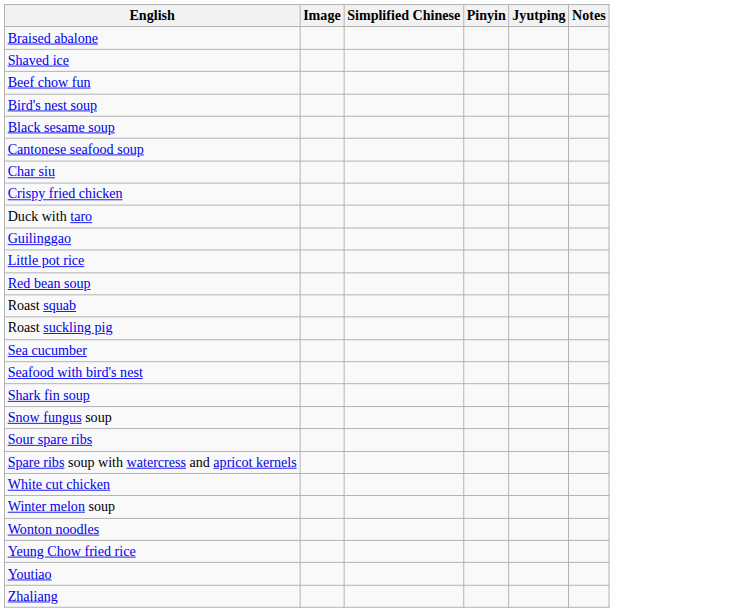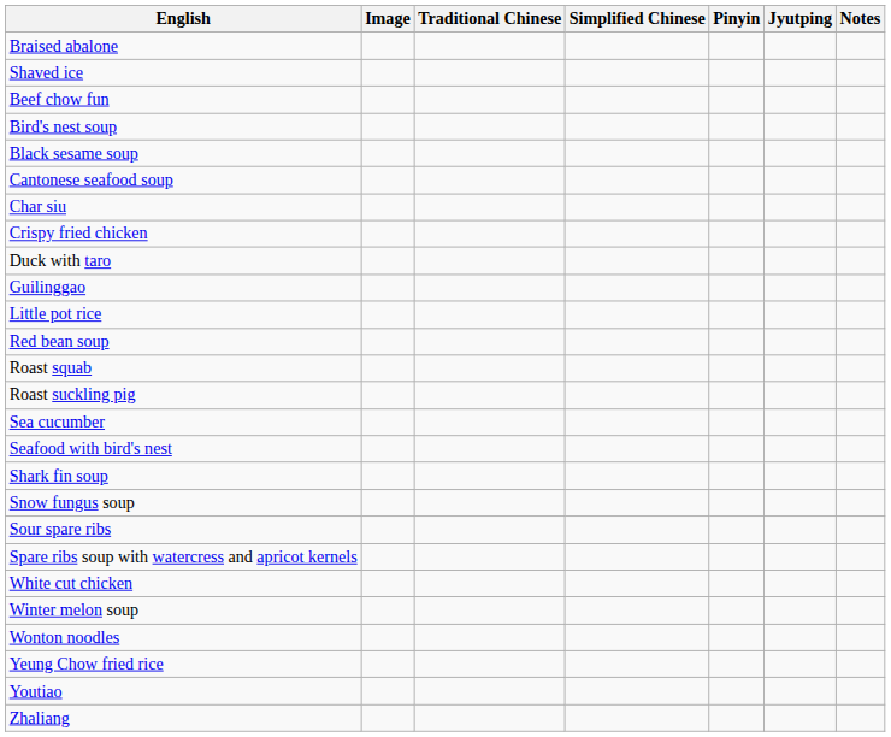 <table class="wikitable">
 <tr>
 <th>English</th>
 <th>Image</th>
+<th>Traditional Chinese</th>
 <th>Simplified Chinese</th>
 <th>Pinyin</th>
 <th>Jyutping</th>
 <th>Notes</th>
 </tr>
 <tr>
 <td><a href='#'>Braised abalone</a></td>
+<td></td>
 <td></td>
 <td></td>
 <td></td>
 <td></td>
 <td></td>
 </tr>
 <tr>
 <td><a href='#'>Shaved ice</a></td>
 <td></td>
 <td></td>
 <td></td>
 <td></td>
 <td></td>
+<td></td>
 </tr>
 <tr>
 <td><a href='#'>Beef chow fun</a></td>
+<td></td>
 <td></td>
 <td></td>
 <td></td>
 <td></td>
 <td></td>
 </tr>
 <tr>
 <td><a href='#'>Bird's nest soup</a></td>
 <td></td>
 <td></td>
 <td></td>
 <td></td>
 <td></td>
+<td></td>
 </tr>
 <tr>
 <td><a href='#'>Black sesame soup</a></td>
+<td></td>
 <td></td>
 <td></td>
 <td></td>
 <td></td>
 <td></td>
 </tr>
 <tr>
 <td><a href='#'>Cantonese seafood soup</a></td>
 <td></td>
 <td></td>
 <td></td>
 <td></td>
 <td></td>
+<td></td>
 </tr>
 <tr>
 <td><a href='#'>Char siu</a></td>
+<td></td>
 <td></td>
 <td></td>
 <td></td>
 <td></td>
 <td></td>
 </tr>
 <tr>
 <td><a href='#'>Crispy fried chicken</a></td>
 <td></td>
 <td></td>
 <td></td>
 <td></td>
 <td></td>
+<td></td>
 </tr>
 <tr>
 <td>Duck with <a href='#'>taro</a></td>
+<td></td>
 <td></td>
 <td></td>
 <td></td>
 <td></td>
 <td></td>
 </tr>
 <tr>
 <td><a href='#'>Guilinggao</a></td>
 <td></td>
 <td></td>
 <td></td>
 <td></td>
 <td></td>
+<td></td>
 </tr>
 <tr>
 <td><a href='#'>Little pot rice</a></td>
+<td></td>
 <td></td>
 <td></td>
 <td></td>
 <td></td>
 <td></td>
 </tr>
 <tr>
 <td><a href='#'>Red bean soup</a></td>
 <td></td>
 <td></td>
 <td></td>
 <td></td>
 <td></td>
+<td></td>
 </tr>
 <tr>
 <td>Roast <a href='#'>squab</a></td>
+<td></td>
 <td></td>
 <td></td>
 <td></td>
 <td></td>
 <td></td>
 </tr>
 <tr>
 <td>Roast <a href='#'>suckling pig</a></td>
 <td></td>
 <td></td>
 <td></td>
 <td></td>
 <td></td>
+<td></td>
 </tr>
 <tr>
 <td><a href='#'>Sea cucumber</a></td>
+<td></td>
 <td></td>
 <td></td>
 <td></td>
 <td></td>
 <td></td>
 </tr>
 <tr>
 <td><a href='#'>Seafood with bird's nest</a></td>
 <td></td>
 <td></td>
 <td></td>
 <td></td>
 <td></td>
+<td></td>
 </tr>
 <tr>
 <td><a href='#'>Shark fin soup</a></td>
+<td></td>
 <td></td>
 <td></td>
 <td></td>
 <td></td>
 <td></td>
 </tr>
 <tr>
 <td><a href='#'>Snow fungus</a> soup</td>
 <td></td>
 <td></td>
 <td></td>
 <td></td>
 <td></td>
+<td></td>
 </tr>
 <tr>
 <td><a href='#'>Sour spare ribs</a></td>
+<td></td>
 <td></td>
 <td></td>
 <td></td>
 <td></td>
 <td></td>
 </tr>
 <tr>
 <td><a href='#'>Spare ribs</a> soup with <a href='#'>watercress</a> and <a href='#'>apricot kernels</a></td>
 <td></td>
 <td></td>
 <td></td>
 <td></td>
 <td></td>
+<td></td>
 </tr>
 <tr>
 <td><a href='#'>White cut chicken</a></td>
+<td></td>
 <td></td>
 <td></td>
 <td></td>
 <td></td>
 <td></td>
 </tr>
 <tr>
 <td><a href='#'>Winter melon</a> soup</td>
 <td></td>
 <td></td>
 <td></td>
 <td></td>
 <td></td>
+<td></td>
 </tr>
 <tr>
 <td><a href='#'>Wonton noodles</a></td>
+<td></td>
 <td></td>
 <td></td>
 <td></td>
 <td></td>
 <td></td>
 </tr>
 <tr>
 <td><a href='#'>Yeung Chow fried rice</a></td>
 <td></td>
 <td></td>
 <td></td>
 <td></td>
 <td></td>
+<td></td>
 </tr>
 <tr>
 <td><a href='#'>Youtiao</a></td>
+<td></td>
 <td></td>
 <td></td>
 <td></td>
 <td></td>
 <td></td>
 </tr>
 <tr>
 <td><a href='#'>Zhaliang</a></td>
 <td></td>
 <td></td>
 <td></td>
 <td></td>
 <td></td>
+<td></td>
 </tr>
 </table>
